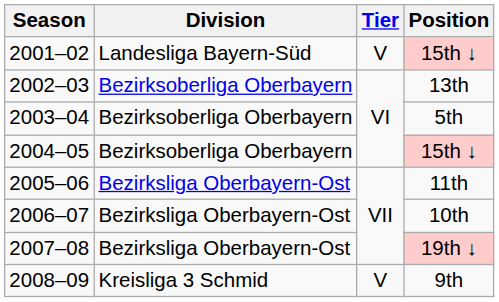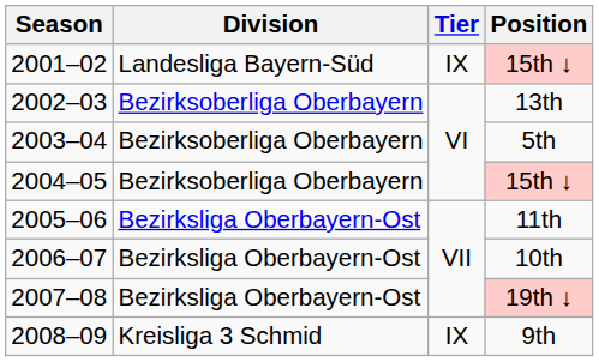 <table class="wikitable">
 <tr>
 <th>Season</th>
 <th>Division</th>
 <th><a href='#'>Tier</a></th>
 <th>Position</th>
 </tr>
 <tr align="center">
 <td>2001–02</td>
 <td align="left">Landesliga Bayern-Süd</td>
-<td>V</td>
+<td>IX</td>
 <td style="background:#ffcccc">15th ↓</td>
 </tr>
 <tr align="center">
 <td>2002–03</td>
 <td align="left"><a href='#'>Bezirksoberliga Oberbayern</a></td>
 <td rowspan=3>VI</td>
 <td>13th</td>
 </tr>
 <tr align="center">
 <td>2003–04</td>
 <td align="left">Bezirksoberliga Oberbayern</td>
 <td>5th</td>
 </tr>
 <tr align="center">
 <td>2004–05</td>
 <td align="left">Bezirksoberliga Oberbayern</td>
 <td style="background:#ffcccc">15th ↓</td>
 </tr>
 <tr align="center">
 <td>2005–06</td>
 <td align="left"><a href='#'>Bezirksliga Oberbayern-Ost</a></td>
 <td rowspan=3>VII</td>
 <td>11th</td>
 </tr>
 <tr align="center">
 <td>2006–07</td>
 <td align="left">Bezirksliga Oberbayern-Ost</td>
 <td>10th</td>
 </tr>
 <tr align="center">
 <td>2007–08</td>
 <td align="left">Bezirksliga Oberbayern-Ost</td>
 <td style="background:#ffcccc">19th ↓</td>
 </tr>
 <tr align="center">
 <td>2008–09</td>
 <td align="left">Kreisliga 3 Schmid</td>
-<td>V</td>
+<td>IX</td>
 <td>9th</td>
 </tr>
 </table>
